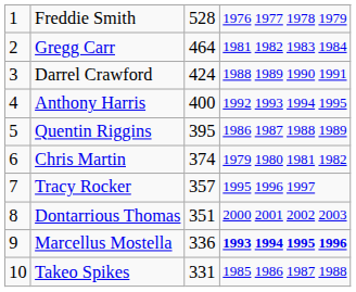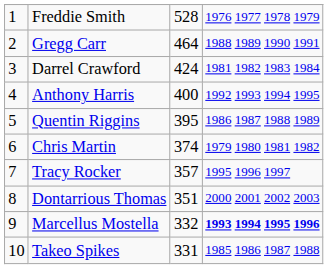 <table class="wikitable">
 <tr>
 </tr>
 <tr>
 <td>1</td>
 <td>Freddie Smith</td>
 <td>528</td>
 <td style="font-size:80%;"><a href='#'>1976</a> <a href='#'>1977</a> <a href='#'>1978</a> <a href='#'>1979</a></td>
 </tr>
 <tr>
 <td>2</td>
 <td><a href='#'>Gregg Carr</a></td>
 <td>464</td>
-<td style="font-size:80%;"><a href='#'>1981</a> <a href='#'>1982</a> <a href='#'>1983</a> <a href='#'>1984</a></td>
+<td style="font-size:80%;"><a href='#'>1988</a> <a href='#'>1989</a> <a href='#'>1990</a> <a href='#'>1991</a></td>
 </tr>
 <tr>
 <td>3</td>
 <td>Darrel Crawford</td>
 <td>424</td>
-<td style="font-size:80%;"><a href='#'>1988</a> <a href='#'>1989</a> <a href='#'>1990</a> <a href='#'>1991</a></td>
+<td style="font-size:80%;"><a href='#'>1981</a> <a href='#'>1982</a> <a href='#'>1983</a> <a href='#'>1984</a></td>
 </tr>
 <tr>
 <td>4</td>
 <td><a href='#'>Anthony Harris</a></td>
 <td>400</td>
 <td style="font-size:80%;"><a href='#'>1992</a> <a href='#'>1993</a> <a href='#'>1994</a> <a href='#'>1995</a></td>
 </tr>
 <tr>
 <td>5</td>
 <td><a href='#'>Quentin Riggins</a></td>
 <td>395</td>
 <td style="font-size:80%;"><a href='#'>1986</a> <a href='#'>1987</a> <a href='#'>1988</a> <a href='#'>1989</a></td>
 </tr>
 <tr>
 <td>6</td>
 <td><a href='#'>Chris Martin</a></td>
 <td>374</td>
 <td style="font-size:80%;"><a href='#'>1979</a> <a href='#'>1980</a> <a href='#'>1981</a> <a href='#'>1982</a></td>
 </tr>
 <tr>
 <td>7</td>
 <td><a href='#'>Tracy Rocker</a></td>
 <td>357</td>
 <td style="font-size:80%;"><a href='#'>1995</a> <a href='#'>1996</a> <a href='#'>1997</a></td>
 </tr>
 <tr>
 <td>8</td>
 <td><a href='#'>Dontarrious Thomas</a></td>
 <td>351</td>
 <td style="font-size:80%;"><a href='#'>2000</a> <a href='#'>2001</a> <a href='#'>2002</a> <a href='#'>2003</a></td>
 </tr>
 <tr>
 <td>9</td>
 <td><a href='#'>Marcellus Mostella</a></td>
-<td>336</td>
+<td>332</td>
 <td style="font-size:80%;"><strong><a href='#'>1993</a> <a href='#'>1994</a> <a href='#'>1995</a> <a href='#'>1996</a></strong></td>
 </tr>
 <tr>
 <td>10</td>
 <td><a href='#'>Takeo Spikes</a></td>
 <td>331</td>
 <td style="font-size:80%;"><a href='#'>1985</a> <a href='#'>1986</a> <a href='#'>1987</a> <a href='#'>1988</a></td>
 </tr>
 </table>
